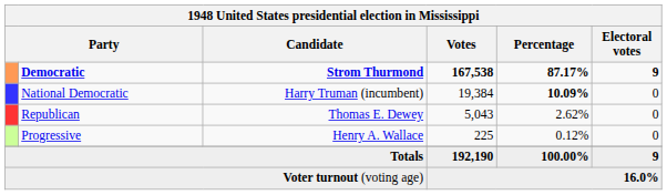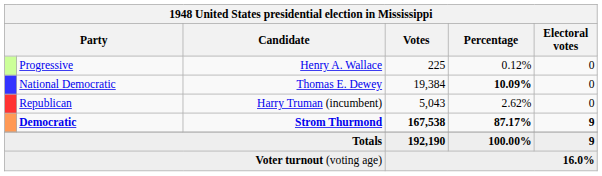 <table class="wikitable" style="font-size: 95%;">
 <tr>
 <th colspan="6">1948 United States presidential election in Mississippi</th>
 </tr>
 <tr>
 <th colspan="2" style="width: 15em">Party</th>
 <th style="width: 17em">Candidate</th>
 <th style="width: 5em">Votes</th>
 <th style="width: 7em">Percentage</th>
 <th style="width: 5em">Electoral votes</th>
 </tr>
 <tr>
-<th style="background-color:#FF9955; width: 3px"></th>
-<td><strong><a href='#'>Democratic</a></strong></td>
-<td align="right"><strong><a href='#'>Strom Thurmond</a></strong></td>
-<td align="right"><strong>167,538</strong></td>
-<td align="right"><strong>87.17%</strong></td>
-<td align="right"><strong>9</strong></td>
+<th style="background-color:#CCFF99; width: 3px"></th>
+<td style="width: 130px"><a href='#'>Progressive</a></td>
+<td align="right"><a href='#'>Henry A. Wallace</a></td>
+<td align="right">225</td>
+<td align="right">0.12%</td>
+<td align="right">0</td>
 </tr>
 <tr>
 <th style="background-color:#3333FF; width: 3px"></th>
 <td style="width: 130px"><a href='#'>National Democratic</a></td>
-<td align="right"><a href='#'>Harry Truman</a> (incumbent)</td>
+<td align="right"><a href='#'>Thomas E. Dewey</a></td>
 <td align="right">19,384</td>
 <td align="right"><strong>10.09%</strong></td>
 <td align="right">0</td>
 </tr>
 <tr>
 <th style="background-color:#FF3333; width: 3px"></th>
 <td style="width: 130px"><a href='#'>Republican</a></td>
-<td align="right"><a href='#'>Thomas E. Dewey</a></td>
+<td align="right"><a href='#'>Harry Truman</a> (incumbent)</td>
 <td align="right">5,043</td>
 <td align="right">2.62%</td>
 <td align="right">0</td>
 </tr>
 <tr>
-<th style="background-color:#CCFF99; width: 3px"></th>
-<td style="width: 130px"><a href='#'>Progressive</a></td>
-<td align="right"><a href='#'>Henry A. Wallace</a></td>
-<td align="right">225</td>
-<td align="right">0.12%</td>
-<td align="right">0</td>
+<th style="background-color:#FF9955; width: 3px"></th>
+<td><strong><a href='#'>Democratic</a></strong></td>
+<td align="right"><strong><a href='#'>Strom Thurmond</a></strong></td>
+<td align="right"><strong>167,538</strong></td>
+<td align="right"><strong>87.17%</strong></td>
+<td align="right"><strong>9</strong></td>
 </tr>
 <tr>
 </tr>
 <tr bgcolor="#EEEEEE">
 <td colspan="3" align="right"><strong>Totals</strong></td>
 <td align="right"><strong>192,190</strong></td>
 <td align="right"><strong>100.00%</strong></td>
 <td align="right"><strong>9</strong></td>
 </tr>
 <tr bgcolor="#EEEEEE">
 <td colspan="3" align="right"><strong>Voter turnout</strong> (voting age)</td>
 <td colspan="3" align="right"><strong>16.0%</strong></td>
 </tr>
 </table>
